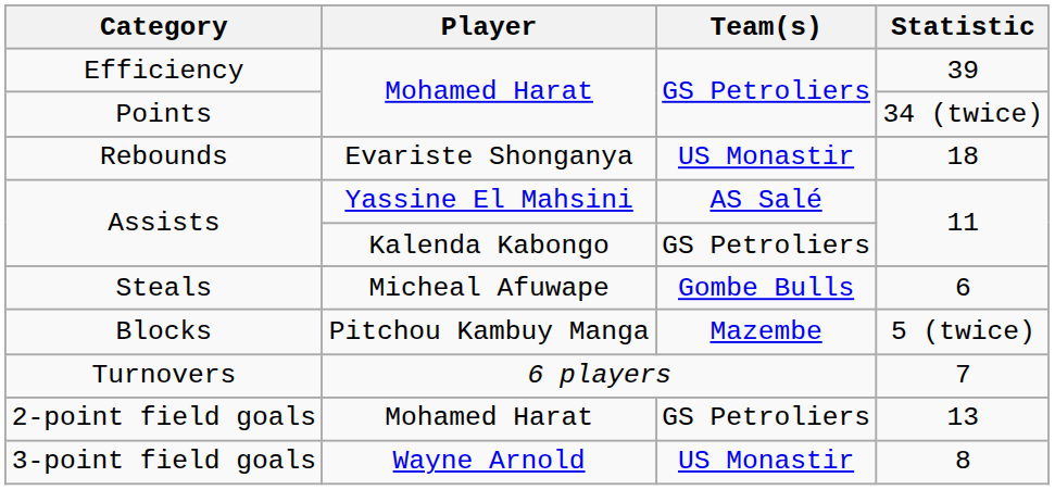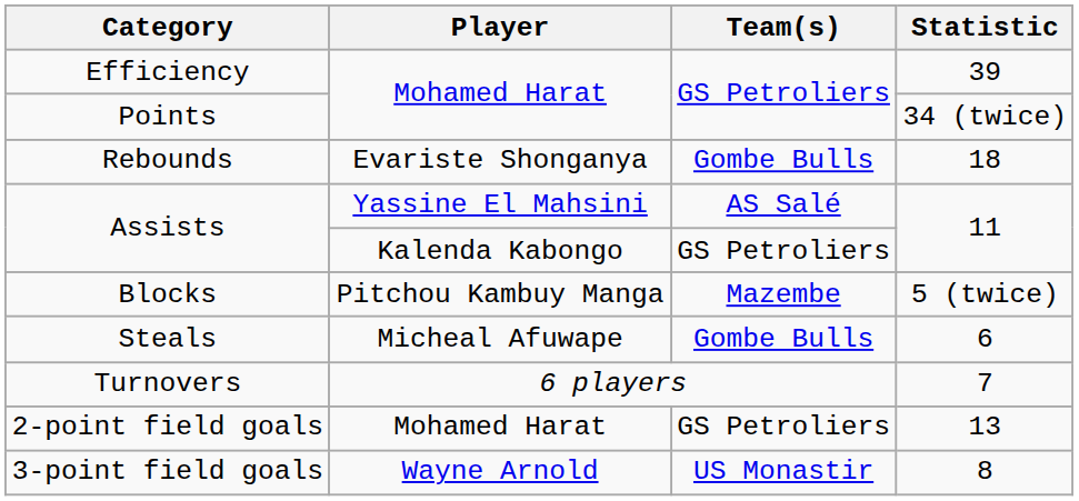 <table class="wikitable" style="text-align:center">
 <tr>
 <th>Category</th>
 <th>Player</th>
 <th>Team(s)</th>
 <th>Statistic</th>
 </tr>
 <tr>
 <td>Efficiency</td>
 <td rowspan="2"><a href='#'>Mohamed Harat</a></td>
 <td rowspan="2"><a href='#'>GS Petroliers</a></td>
 <td>39</td>
 </tr>
 <tr>
 <td>Points</td>
 <td>34 (twice)</td>
 </tr>
 <tr>
 <td>Rebounds</td>
 <td>Evariste Shonganya</td>
-<td><a href='#'>US Monastir</a></td>
+<td><a href='#'>Gombe Bulls</a></td>
 <td>18</td>
 </tr>
 <tr>
 <td rowspan="2">Assists</td>
 <td><a href='#'>Yassine El Mahsini</a></td>
 <td><a href='#'>AS Salé</a></td>
 <td rowspan="2">11</td>
 </tr>
 <tr>
 <td>Kalenda Kabongo</td>
 <td>GS Petroliers</td>
 </tr>
 <tr>
+<td>Blocks</td>
+<td>Pitchou Kambuy Manga</td>
+<td><a href='#'>Mazembe</a></td>
+<td>5 (twice)</td>
+</tr>
+<tr>
 <td>Steals</td>
 <td>Micheal Afuwape</td>
 <td><a href='#'>Gombe Bulls</a></td>
 <td>6</td>
-</tr>
-<tr>
-<td>Blocks</td>
-<td>Pitchou Kambuy Manga</td>
-<td><a href='#'>Mazembe</a></td>
-<td>5 (twice)</td>
 </tr>
 <tr>
 <td>Turnovers</td>
 <td colspan="2"><em>6 players</em></td>
 <td>7</td>
 </tr>
 <tr>
 <td>2-point field goals</td>
 <td>Mohamed Harat</td>
 <td>GS Petroliers</td>
 <td>13</td>
 </tr>
 <tr>
 <td>3-point field goals</td>
 <td><a href='#'>Wayne Arnold</a></td>
 <td><a href='#'>US Monastir</a></td>
 <td>8</td>
 </tr>
 </table>
